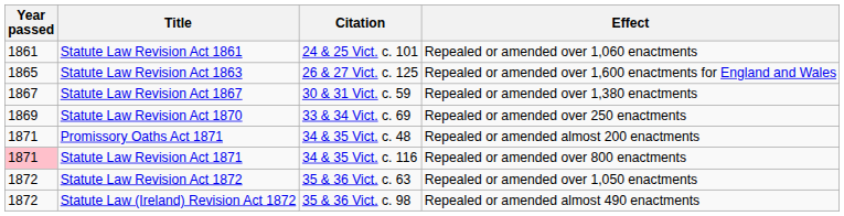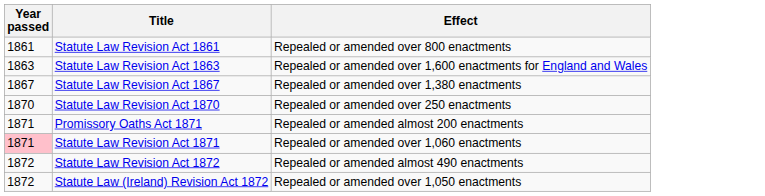 <table class="wikitable">
 <tr>
 <th>Year<br>passed</th>
 <th>Title</th>
-<th>Citation</th>
 <th>Effect</th>
 </tr>
 <tr>
 <td>1861</td>
 <td><a href='#'>Statute Law Revision Act 1861</a></td>
-<td><a href='#'>24 & 25 Vict.</a> c. 101</td>
-<td>Repealed or amended over 1,060 enactments</td>
+<td>Repealed or amended over 800 enactments</td>
 </tr>
 <tr>
-<td>1865</td>
+<td>1863</td>
 <td><a href='#'>Statute Law Revision Act 1863</a></td>
-<td><a href='#'>26 & 27 Vict.</a> c. 125</td>
 <td>Repealed or amended over 1,600 enactments for <a href='#'>England and Wales</a></td>
 </tr>
 <tr>
 <td>1867</td>
 <td><a href='#'>Statute Law Revision Act 1867</a></td>
-<td><a href='#'>30 & 31 Vict.</a> c. 59</td>
 <td>Repealed or amended over 1,380 enactments</td>
 </tr>
 <tr>
-<td>1869</td>
+<td>1870</td>
 <td><a href='#'>Statute Law Revision Act 1870</a></td>
-<td><a href='#'>33 & 34 Vict.</a> c. 69</td>
 <td>Repealed or amended over 250 enactments</td>
 </tr>
 <tr>
 <td>1871</td>
 <td><a href='#'>Promissory Oaths Act 1871</a></td>
-<td><a href='#'>34 & 35 Vict.</a> c. 48</td>
 <td>Repealed or amended almost 200 enactments</td>
 </tr>
 <tr>
 <td style="background: pink;">1871</td>
 <td><a href='#'>Statute Law Revision Act 1871</a></td>
-<td><a href='#'>34 & 35 Vict.</a> c. 116</td>
-<td>Repealed or amended over 800 enactments</td>
+<td>Repealed or amended over 1,060 enactments</td>
 </tr>
 <tr>
 <td>1872</td>
 <td><a href='#'>Statute Law Revision Act 1872</a></td>
-<td><a href='#'>35 & 36 Vict.</a> c. 63</td>
-<td>Repealed or amended over 1,050 enactments</td>
+<td>Repealed or amended almost 490 enactments</td>
 </tr>
 <tr>
 <td>1872</td>
 <td><a href='#'>Statute Law (Ireland) Revision Act 1872</a></td>
-<td><a href='#'>35 & 36 Vict.</a> c. 98</td>
-<td>Repealed or amended almost 490 enactments</td>
+<td>Repealed or amended over 1,050 enactments</td>
 </tr>
 </table>
